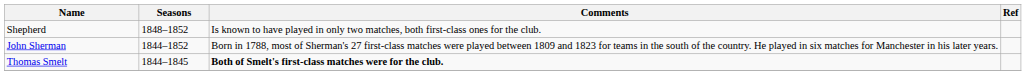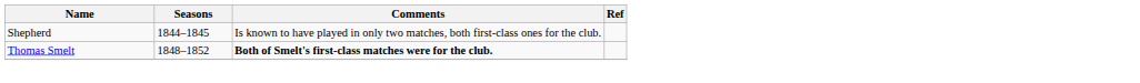 <table class="wikitable">
 <tr>
 <th style="width:200px">Name</th>
 <th style="width: 100px">Seasons</th>
 <th>Comments</th>
 <th>Ref</th>
 </tr>
 <tr>
 <td>Shepherd</td>
-<td>1848–1852</td>
+<td>1844–1845</td>
 <td>Is known to have played in only two matches, both first-class ones for the club.</td>
 <td></td>
 </tr>
 <tr>
-<td><a href='#'>John Sherman</a></td>
-<td>1844–1852</td>
-<td>Born in 1788, most of Sherman's 27 first-class matches were played between 1809 and 1823 for teams in the south of the country. He played in six matches for Manchester in his later years.</td>
-<td></td>
-</tr>
-<tr>
 <td><a href='#'>Thomas Smelt</a></td>
-<td>1844–1845</td>
+<td>1848–1852</td>
 <td><strong>Both of Smelt's first-class matches were for the club.</strong></td>
 <td></td>
 </tr>
 <tr>
 </tr>
 </table>
